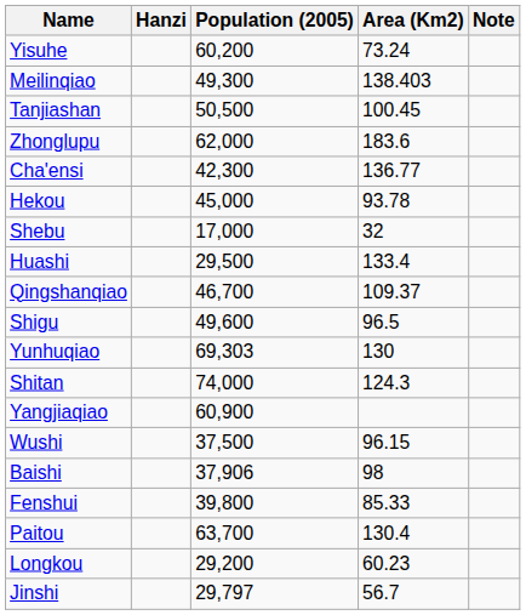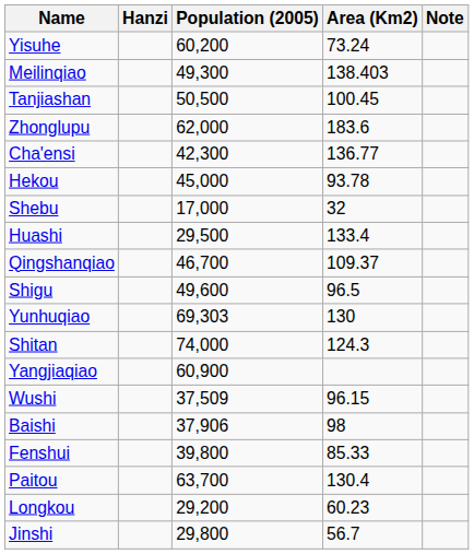 <table class="wikitable">
 <tr>
 <th>Name</th>
 <th>Hanzi</th>
 <th>Population (2005)</th>
 <th>Area (Km2)</th>
 <th>Note</th>
 </tr>
 <tr>
 <td><a href='#'>Yisuhe</a></td>
 <td></td>
 <td>60,200</td>
 <td>73.24</td>
 <td></td>
 </tr>
 <tr>
 <td><a href='#'>Meilinqiao</a></td>
 <td></td>
 <td>49,300</td>
 <td>138.403</td>
 <td></td>
 </tr>
 <tr>
 <td><a href='#'>Tanjiashan</a></td>
 <td></td>
 <td>50,500</td>
 <td>100.45</td>
 <td></td>
 </tr>
 <tr>
 <td><a href='#'>Zhonglupu</a></td>
 <td></td>
 <td>62,000</td>
 <td>183.6</td>
 <td></td>
 </tr>
 <tr>
 <td><a href='#'>Cha'ensi</a></td>
 <td></td>
 <td>42,300</td>
 <td>136.77</td>
 <td></td>
 </tr>
 <tr>
 <td><a href='#'>Hekou</a></td>
 <td></td>
 <td>45,000</td>
 <td>93.78</td>
 <td></td>
 </tr>
 <tr>
 <td><a href='#'>Shebu</a></td>
 <td></td>
 <td>17,000</td>
 <td>32</td>
 <td></td>
 </tr>
 <tr>
 <td><a href='#'>Huashi</a></td>
 <td></td>
 <td>29,500</td>
 <td>133.4</td>
 <td></td>
 </tr>
 <tr>
 <td><a href='#'>Qingshanqiao</a></td>
 <td></td>
 <td>46,700</td>
 <td>109.37</td>
 <td></td>
 </tr>
 <tr>
 <td><a href='#'>Shigu</a></td>
 <td></td>
 <td>49,600</td>
 <td>96.5</td>
 <td></td>
 </tr>
 <tr>
 <td><a href='#'>Yunhuqiao</a></td>
 <td></td>
 <td>69,303</td>
 <td>130</td>
 <td></td>
 </tr>
 <tr>
 <td><a href='#'>Shitan</a></td>
 <td></td>
 <td>74,000</td>
 <td>124.3</td>
 <td></td>
 </tr>
 <tr>
 <td><a href='#'>Yangjiaqiao</a></td>
 <td></td>
 <td>60,900</td>
 <td></td>
 <td></td>
 </tr>
 <tr>
 <td><a href='#'>Wushi</a></td>
 <td></td>
-<td>37,500</td>
+<td>37,509</td>
 <td>96.15</td>
 <td></td>
 </tr>
 <tr>
 <td><a href='#'>Baishi</a></td>
 <td></td>
 <td>37,906</td>
 <td>98</td>
 <td></td>
 </tr>
 <tr>
 <td><a href='#'>Fenshui</a></td>
 <td></td>
 <td>39,800</td>
 <td>85.33</td>
 <td></td>
 </tr>
 <tr>
 <td><a href='#'>Paitou</a></td>
 <td></td>
 <td>63,700</td>
 <td>130.4</td>
 <td></td>
 </tr>
 <tr>
 <td><a href='#'>Longkou</a></td>
 <td></td>
 <td>29,200</td>
 <td>60.23</td>
 <td></td>
 </tr>
 <tr>
 <td><a href='#'>Jinshi</a></td>
 <td></td>
-<td>29,797</td>
+<td>29,800</td>
 <td>56.7</td>
 <td></td>
 </tr>
 </table>
